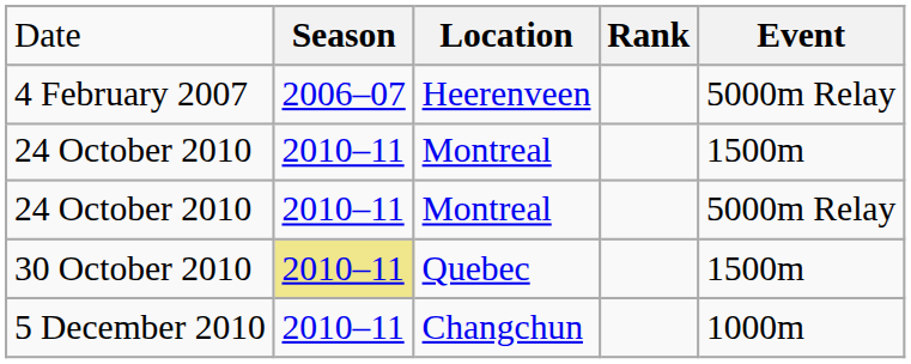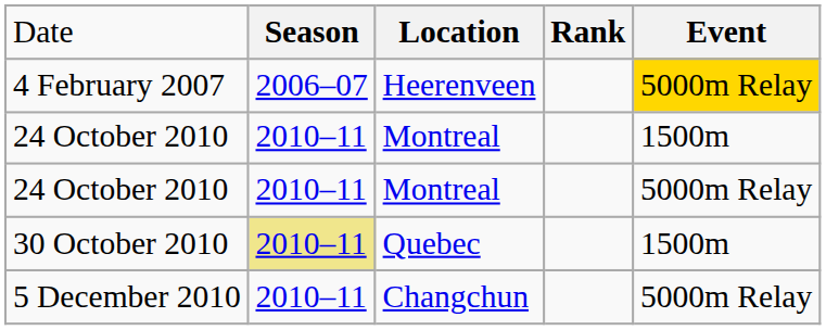 <table class="wikitable sortable" style="font-size:90%" style="text-align:center">
 <tr>
 <td>Date</td>
 <th>Season</th>
 <th>Location</th>
 <th>Rank</th>
 <th>Event</th>
 </tr>
 <tr>
 <td>4 February 2007</td>
 <td><a href='#'>2006–07</a></td>
 <td><a href='#'>Heerenveen</a></td>
 <td></td>
-<td>5000m Relay</td>
+<td style="background: gold;">5000m Relay</td>
 </tr>
 <tr>
 <td>24 October 2010</td>
 <td><a href='#'>2010–11</a></td>
 <td><a href='#'>Montreal</a></td>
 <td></td>
 <td>1500m</td>
 </tr>
 <tr>
 <td>24 October 2010</td>
 <td><a href='#'>2010–11</a></td>
 <td><a href='#'>Montreal</a></td>
 <td></td>
 <td>5000m Relay</td>
 </tr>
 <tr>
 <td>30 October 2010</td>
 <td style="background: khaki;"><a href='#'>2010–11</a></td>
 <td><a href='#'>Quebec</a></td>
 <td></td>
 <td>1500m</td>
 </tr>
 <tr>
 <td>5 December 2010</td>
 <td><a href='#'>2010–11</a></td>
 <td><a href='#'>Changchun</a></td>
 <td></td>
-<td>1000m</td>
+<td>5000m Relay</td>
 </tr>
 </table>
